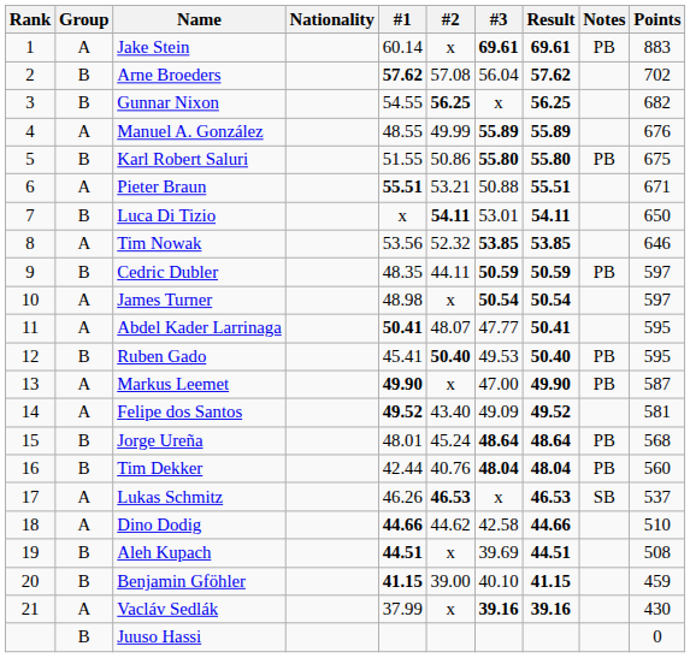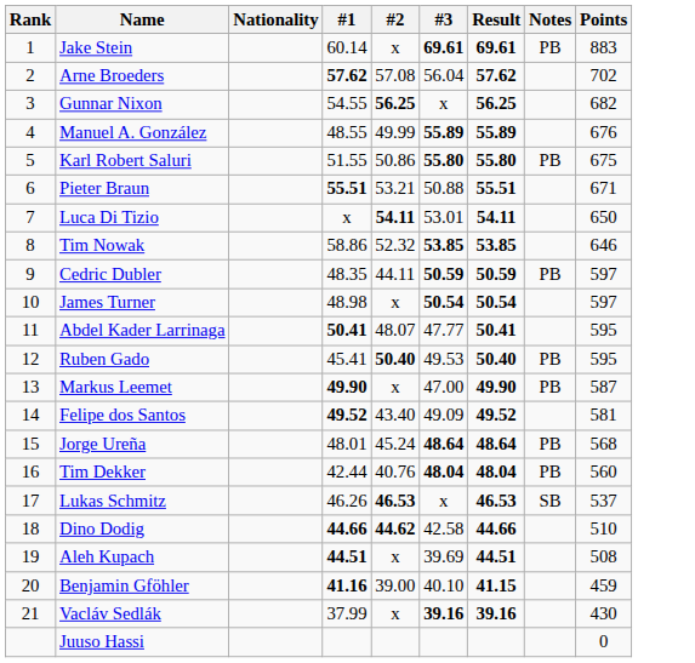 <table class="wikitable sortable" style="text-align:center">
 <tr>
 <th>Rank</th>
-<th>Group</th>
 <th>Name</th>
 <th>Nationality</th>
 <th>#1</th>
 <th>#2</th>
 <th>#3</th>
 <th>Result</th>
 <th>Notes</th>
 <th>Points</th>
 </tr>
 <tr>
 <td>1</td>
-<td>A</td>
 <td align="left"><a href='#'>Jake Stein</a></td>
 <td align=left></td>
 <td>60.14</td>
 <td>x</td>
 <td><strong>69.61</strong></td>
 <td><strong>69.61</strong></td>
 <td>PB</td>
 <td>883</td>
 </tr>
 <tr>
 <td>2</td>
-<td>B</td>
 <td align="left"><a href='#'>Arne Broeders</a></td>
 <td align=left></td>
 <td><strong>57.62</strong></td>
 <td>57.08</td>
 <td>56.04</td>
 <td><strong>57.62</strong></td>
 <td></td>
 <td>702</td>
 </tr>
 <tr>
 <td>3</td>
-<td>B</td>
 <td align="left"><a href='#'>Gunnar Nixon</a></td>
 <td align=left></td>
 <td>54.55</td>
 <td><strong>56.25</strong></td>
 <td>x</td>
 <td><strong>56.25</strong></td>
 <td></td>
 <td>682</td>
 </tr>
 <tr>
 <td>4</td>
-<td>A</td>
 <td align="left"><a href='#'>Manuel A. González</a></td>
 <td align=left></td>
 <td>48.55</td>
 <td>49.99</td>
 <td><strong>55.89</strong></td>
 <td><strong>55.89</strong></td>
 <td></td>
 <td>676</td>
 </tr>
 <tr>
 <td>5</td>
-<td>B</td>
 <td align="left"><a href='#'>Karl Robert Saluri</a></td>
 <td align=left></td>
 <td>51.55</td>
 <td>50.86</td>
 <td><strong>55.80</strong></td>
 <td><strong>55.80</strong></td>
 <td>PB</td>
 <td>675</td>
 </tr>
 <tr>
 <td>6</td>
-<td>A</td>
 <td align="left"><a href='#'>Pieter Braun</a></td>
 <td align=left></td>
 <td><strong>55.51</strong></td>
 <td>53.21</td>
 <td>50.88</td>
 <td><strong>55.51</strong></td>
 <td></td>
 <td>671</td>
 </tr>
 <tr>
 <td>7</td>
-<td>B</td>
 <td align="left"><a href='#'>Luca Di Tizio</a></td>
 <td align=left></td>
 <td>x</td>
 <td><strong>54.11</strong></td>
 <td>53.01</td>
 <td><strong>54.11</strong></td>
 <td></td>
 <td>650</td>
 </tr>
 <tr>
 <td>8</td>
-<td>A</td>
 <td align="left"><a href='#'>Tim Nowak</a></td>
 <td align=left></td>
-<td>53.56</td>
+<td>58.86</td>
 <td>52.32</td>
 <td><strong>53.85</strong></td>
 <td><strong>53.85</strong></td>
 <td></td>
 <td>646</td>
 </tr>
 <tr>
 <td>9</td>
-<td>B</td>
 <td align="left"><a href='#'>Cedric Dubler</a></td>
 <td align=left></td>
 <td>48.35</td>
 <td>44.11</td>
 <td><strong>50.59</strong></td>
 <td><strong>50.59</strong></td>
 <td>PB</td>
 <td>597</td>
 </tr>
 <tr>
 <td>10</td>
-<td>A</td>
 <td align="left"><a href='#'>James Turner</a></td>
 <td align=left></td>
 <td>48.98</td>
 <td>x</td>
 <td><strong>50.54</strong></td>
 <td><strong>50.54</strong></td>
 <td></td>
 <td>597</td>
 </tr>
 <tr>
 <td>11</td>
-<td>A</td>
 <td align="left"><a href='#'>Abdel Kader Larrinaga</a></td>
 <td align=left></td>
 <td><strong>50.41</strong></td>
 <td>48.07</td>
 <td>47.77</td>
 <td><strong>50.41</strong></td>
 <td></td>
 <td>595</td>
 </tr>
 <tr>
 <td>12</td>
-<td>B</td>
 <td align="left"><a href='#'>Ruben Gado</a></td>
 <td align=left></td>
 <td>45.41</td>
 <td><strong>50.40</strong></td>
 <td>49.53</td>
 <td><strong>50.40</strong></td>
 <td>PB</td>
 <td>595</td>
 </tr>
 <tr>
 <td>13</td>
-<td>A</td>
 <td align="left"><a href='#'>Markus Leemet</a></td>
 <td align=left></td>
 <td><strong>49.90</strong></td>
 <td>x</td>
 <td>47.00</td>
 <td><strong>49.90</strong></td>
 <td>PB</td>
 <td>587</td>
 </tr>
 <tr>
 <td>14</td>
-<td>A</td>
 <td align="left"><a href='#'>Felipe dos Santos</a></td>
 <td align=left></td>
 <td><strong>49.52</strong></td>
 <td>43.40</td>
 <td>49.09</td>
 <td><strong>49.52</strong></td>
 <td></td>
 <td>581</td>
 </tr>
 <tr>
 <td>15</td>
-<td>B</td>
 <td align="left"><a href='#'>Jorge Ureña</a></td>
 <td align=left></td>
 <td>48.01</td>
 <td>45.24</td>
 <td><strong>48.64</strong></td>
 <td><strong>48.64</strong></td>
 <td>PB</td>
 <td>568</td>
 </tr>
 <tr>
 <td>16</td>
-<td>B</td>
 <td align="left"><a href='#'>Tim Dekker</a></td>
 <td align=left></td>
 <td>42.44</td>
 <td>40.76</td>
 <td><strong>48.04</strong></td>
 <td><strong>48.04</strong></td>
 <td>PB</td>
 <td>560</td>
 </tr>
 <tr>
 <td>17</td>
-<td>A</td>
 <td align="left"><a href='#'>Lukas Schmitz</a></td>
 <td align=left></td>
 <td>46.26</td>
 <td><strong>46.53</strong></td>
 <td>x</td>
 <td><strong>46.53</strong></td>
 <td>SB</td>
 <td>537</td>
 </tr>
 <tr>
 <td>18</td>
-<td>A</td>
 <td align="left"><a href='#'>Dino Dodig</a></td>
 <td align=left></td>
 <td><strong>44.66</strong></td>
-<td>44.62</td>
+<td><strong>44.62</strong></td>
 <td>42.58</td>
 <td><strong>44.66</strong></td>
 <td></td>
 <td>510</td>
 </tr>
 <tr>
 <td>19</td>
-<td>B</td>
 <td align="left"><a href='#'>Aleh Kupach</a></td>
 <td align=left></td>
 <td><strong>44.51</strong></td>
 <td>x</td>
 <td>39.69</td>
 <td><strong>44.51</strong></td>
 <td></td>
 <td>508</td>
 </tr>
 <tr>
 <td>20</td>
-<td>B</td>
 <td align="left"><a href='#'>Benjamin Gföhler</a></td>
 <td align=left></td>
-<td><strong>41.15</strong></td>
+<td><strong>41.16</strong></td>
 <td>39.00</td>
 <td>40.10</td>
 <td><strong>41.15</strong></td>
 <td></td>
 <td>459</td>
 </tr>
 <tr>
 <td>21</td>
-<td>A</td>
 <td align="left"><a href='#'>Vacláv Sedlák</a></td>
 <td align=left></td>
 <td>37.99</td>
 <td>x</td>
 <td><strong>39.16</strong></td>
 <td><strong>39.16</strong></td>
 <td></td>
 <td>430</td>
 </tr>
 <tr>
 <td></td>
-<td>B</td>
 <td align="left"><a href='#'>Juuso Hassi</a></td>
 <td align=left></td>
 <td></td>
 <td></td>
 <td></td>
 <td></td>
 <td></td>
 <td>0</td>
 </tr>
 </table>
